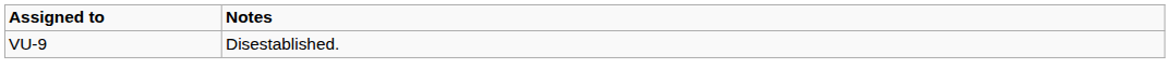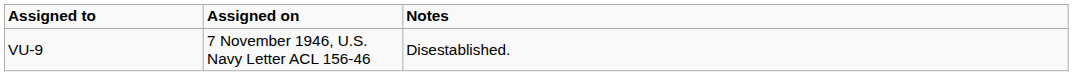 <table class="wikitable" style="width: 70%;">
 <tr>
 <td style="width: 200px;"><strong>Assigned to</strong></td>
+<td style="width: 200px;"><strong>Assigned on</strong></td>
 <td><strong>Notes</strong></td>
 </tr>
 <tr>
 <td>VU-9</td>
+<td>7 November 1946, U.S. Navy Letter ACL 156-46</td>
 <td>Disestablished.</td>
 </tr>
 </table>
